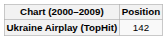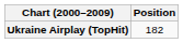 <table class="wikitable plainrowheaders">
 <tr>
 <th>Chart (2000–2009)</th>
 <th>Position</th>
 </tr>
 <tr>
 <th scope="row">Ukraine Airplay (TopHit)</th>
-<td style="text-align:center;">142</td>
+<td style="text-align:center;">182</td>
 </tr>
 </table>
